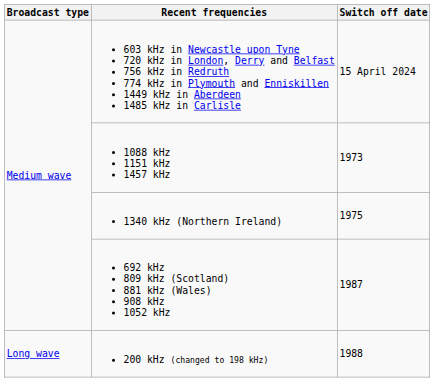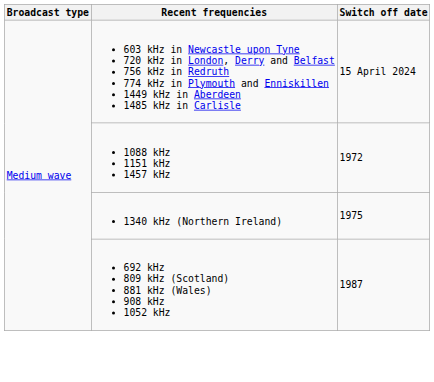 <table class="wikitable sortable">
 <tr>
 <th>Broadcast type</th>
 <th>Recent frequencies</th>
 <th>Switch off date</th>
 </tr>
 <tr>
 <td rowspan="4"><a href='#'>Medium wave</a></td>
 <td><br><ul><li>603 kHz in <a href='#'>Newcastle upon Tyne</a></li><li>720 kHz in <a href='#'>London</a>, <a href='#'>Derry</a> and <a href='#'>Belfast</a></li><li>756 kHz in <a href='#'>Redruth</a></li><li>774 kHz in <a href='#'>Plymouth</a> and <a href='#'>Enniskillen</a></li><li>1449 kHz in <a href='#'>Aberdeen</a></li><li>1485 kHz in <a href='#'>Carlisle</a></li></ul></td>
 <td>15 April 2024</td>
 </tr>
 <tr>
 <td><br><ul><li>1088 kHz</li><li>1151 kHz</li><li>1457 kHz</li></ul></td>
-<td>1973</td>
+<td>1972</td>
 </tr>
 <tr>
 <td><br><ul><li>1340 kHz (Northern Ireland)</li></ul></td>
 <td>1975</td>
 </tr>
 <tr>
 <td><br><ul><li>692 kHz</li><li>809 kHz (Scotland)</li><li>881 kHz (Wales)</li><li>908 kHz</li><li>1052 kHz</li></ul></td>
 <td>1987</td>
 </tr>
-<tr>
-<td><a href='#'>Long wave</a></td>
-<td><br><ul><li>200 kHz <small>(changed to 198 kHz)</small></li></ul></td>
-<td>1988</td>
-</tr>
 </table>
